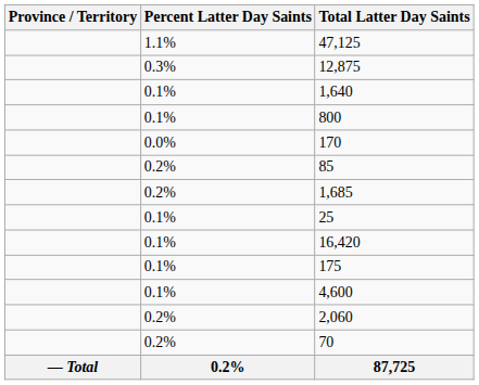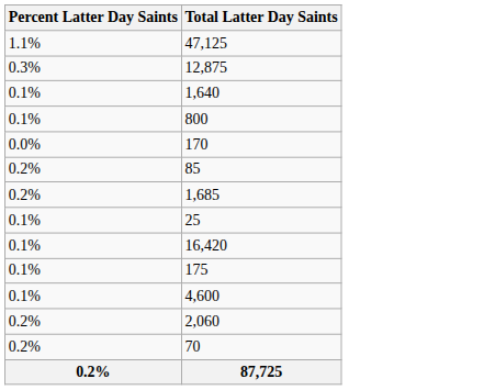 <table class="wikitable sortable collapsible" style="font-size: 90%;">
 <tr>
-<th>Province / Territory</th>
 <th>Percent Latter Day Saints</th>
 <th>Total Latter Day Saints</th>
 </tr>
 <tr>
-<td></td>
 <td>1.1%</td>
 <td>47,125</td>
 </tr>
 <tr>
-<td></td>
 <td>0.3%</td>
 <td>12,875</td>
 </tr>
 <tr>
-<td></td>
 <td>0.1%</td>
 <td>1,640</td>
 </tr>
 <tr>
-<td></td>
 <td>0.1%</td>
 <td>800</td>
 </tr>
 <tr>
-<td></td>
 <td>0.0%</td>
 <td>170</td>
 </tr>
 <tr>
-<td></td>
 <td>0.2%</td>
 <td>85</td>
 </tr>
 <tr>
-<td></td>
 <td>0.2%</td>
 <td>1,685</td>
 </tr>
 <tr>
-<td></td>
 <td>0.1%</td>
 <td>25</td>
 </tr>
 <tr>
-<td></td>
 <td>0.1%</td>
 <td>16,420</td>
 </tr>
 <tr>
-<td></td>
 <td>0.1%</td>
 <td>175</td>
 </tr>
 <tr>
-<td></td>
 <td>0.1%</td>
 <td>4,600</td>
 </tr>
 <tr>
-<td></td>
 <td>0.2%</td>
 <td>2,060</td>
 </tr>
 <tr>
-<td></td>
 <td>0.2%</td>
 <td>70</td>
 </tr>
 <tr>
-<th><strong></strong> — <em>Total</em></th>
 <th>0.2%</th>
 <th>87,725</th>
 </tr>
 </table>
